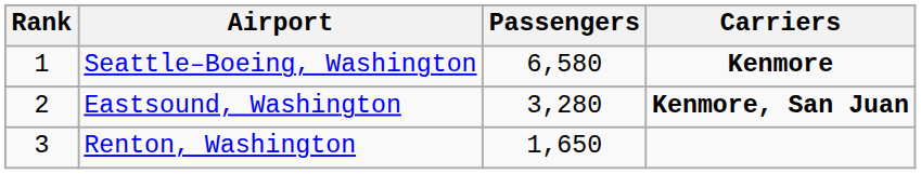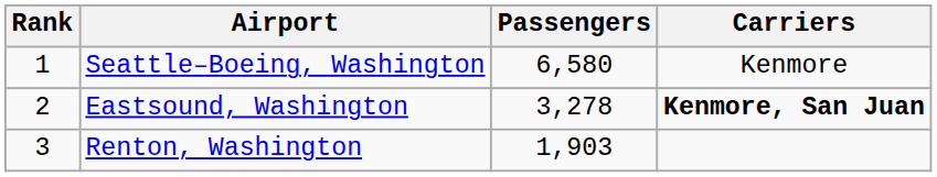 <table class="sortable wikitable" style="text-align:center; font-size:95%;">
 <tr>
 <th>Rank</th>
 <th>Airport</th>
 <th>Passengers</th>
 <th>Carriers</th>
 </tr>
 <tr>
 <td align=center>1</td>
 <td align=left><a href='#'>Seattle–Boeing, Washington</a></td>
 <td>6,580</td>
-<td><strong>Kenmore</strong></td>
+<td>Kenmore</td>
 </tr>
 <tr>
 <td align=center>2</td>
 <td align=left><a href='#'>Eastsound, Washington</a></td>
-<td>3,280</td>
+<td>3,278</td>
 <td><strong>Kenmore, San Juan</strong></td>
 </tr>
 <tr>
 <td align=center>3</td>
 <td align=left><a href='#'>Renton, Washington</a></td>
-<td>1,650</td>
+<td>1,903</td>
 <td></td>
 </tr>
 </table>
